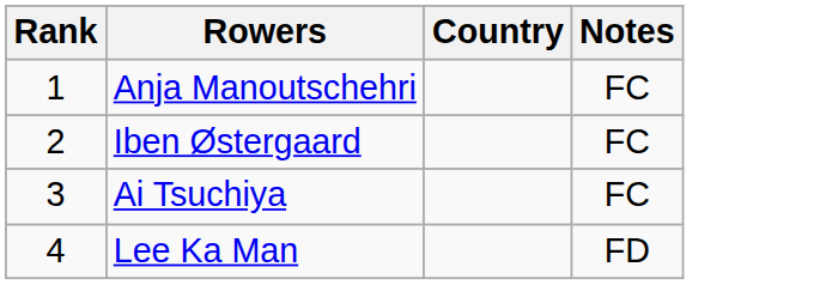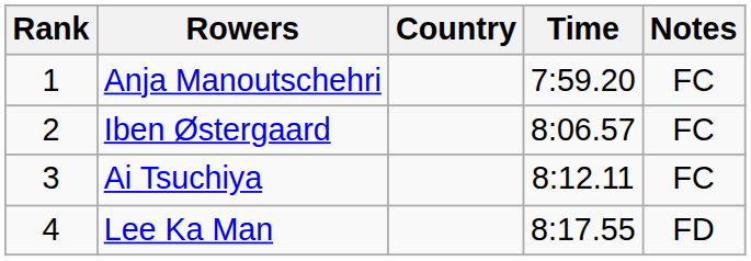 <table class="wikitable" style="text-align:center">
 <tr>
 <th>Rank</th>
 <th>Rowers</th>
 <th>Country</th>
+<th>Time</th>
 <th>Notes</th>
 </tr>
 <tr>
 <td>1</td>
 <td align="left"><a href='#'>Anja Manoutschehri</a></td>
 <td align="left"></td>
+<td>7:59.20</td>
 <td>FC</td>
 </tr>
 <tr>
 <td>2</td>
 <td align="left"><a href='#'>Iben Østergaard</a></td>
 <td align="left"></td>
+<td>8:06.57</td>
 <td>FC</td>
 </tr>
 <tr>
 <td>3</td>
 <td align="left"><a href='#'>Ai Tsuchiya</a></td>
 <td align="left"></td>
+<td>8:12.11</td>
 <td>FC</td>
 </tr>
 <tr>
 <td>4</td>
 <td align="left"><a href='#'>Lee Ka Man</a></td>
 <td align="left"></td>
+<td>8:17.55</td>
 <td>FD</td>
 </tr>
 </table>
